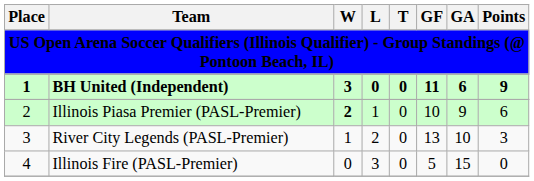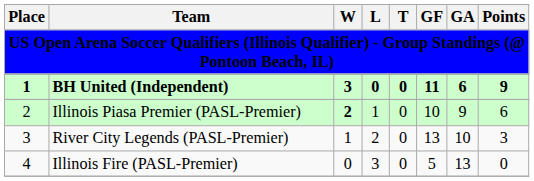 <table class="wikitable" style="text-align: center;">
 <tr>
 <th width="25">Place</th>
 <th width="275">Team</th>
 <th width="20">W</th>
 <th width="20">L</th>
 <th width="20">T</th>
 <th width="20">GF</th>
 <th width="20">GA</th>
 <th width="25">Points</th>
 </tr>
 <tr>
 <th style="background:blue;" colspan="9"><span>US Open Arena Soccer Qualifiers (Illinois Qualifier) - Group Standings (@ Pontoon Beach, IL)</span></th>
 </tr>
 <tr>
 </tr>
 <tr style="background:#cfc;">
 <td><strong>1</strong></td>
 <td align=left><strong>BH United (Independent)</strong></td>
 <td><strong>3</strong></td>
 <td><strong>0</strong></td>
 <td><strong>0</strong></td>
 <td><strong>11</strong></td>
 <td><strong>6</strong></td>
 <td><strong>9</strong></td>
 </tr>
 <tr>
 </tr>
 <tr style="background:#cfc;">
 <td>2</td>
 <td align=left>Illinois Piasa Premier (PASL-Premier)</td>
 <td><strong>2</strong></td>
 <td>1</td>
 <td>0</td>
 <td>10</td>
 <td>9</td>
 <td>6</td>
 </tr>
 <tr>
 <td>3</td>
 <td align=left>River City Legends (PASL-Premier)</td>
 <td>1</td>
 <td>2</td>
 <td>0</td>
 <td>13</td>
 <td>10</td>
 <td>3</td>
 </tr>
 <tr>
 <td>4</td>
 <td align=left>Illinois Fire (PASL-Premier)</td>
 <td>0</td>
 <td>3</td>
 <td>0</td>
 <td>5</td>
-<td>15</td>
+<td>13</td>
 <td>0</td>
 </tr>
 <tr>
 </tr>
 </table>
